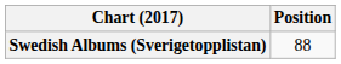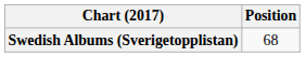 <table class="wikitable plainrowheaders" style="text-align:center">
 <tr>
 <th scope="col">Chart (2017)</th>
 <th scope="col">Position</th>
 </tr>
 <tr>
 <th scope="row">Swedish Albums (Sverigetopplistan)</th>
-<td>88</td>
+<td>68</td>
 </tr>
 </table>
